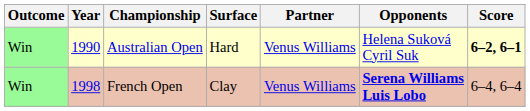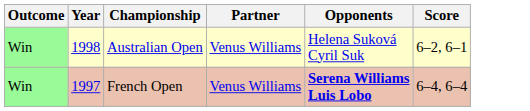 <table class="sortable wikitable">
 <tr>
 <th>Outcome</th>
 <th>Year</th>
 <th>Championship</th>
-<th>Surface</th>
 <th>Partner</th>
 <th>Opponents</th>
 <th class="unsortable">Score</th>
 </tr>
 <tr style="background:#ffc;">
 <td style="background:#98fb98;">Win</td>
-<td><a href='#'>1990</a></td>
+<td><a href='#'>1998</a></td>
 <td><a href='#'>Australian Open</a></td>
-<td>Hard</td>
 <td> <a href='#'>Venus Williams</a></td>
 <td> <a href='#'>Helena Suková</a> <br>  <a href='#'>Cyril Suk</a></td>
-<td><strong>6–2, 6–1</strong></td>
+<td>6–2, 6–1</td>
 </tr>
 <tr style="background:#ebc2af;">
 <td style="background:#98fb98;">Win</td>
-<td><a href='#'>1998</a></td>
+<td><a href='#'>1997</a></td>
 <td>French Open</td>
-<td>Clay</td>
 <td> <a href='#'>Venus Williams</a></td>
 <td><strong> <a href='#'>Serena Williams</a> <br>  <a href='#'>Luis Lobo</a></strong></td>
 <td>6–4, 6–4</td>
 </tr>
 </table>
